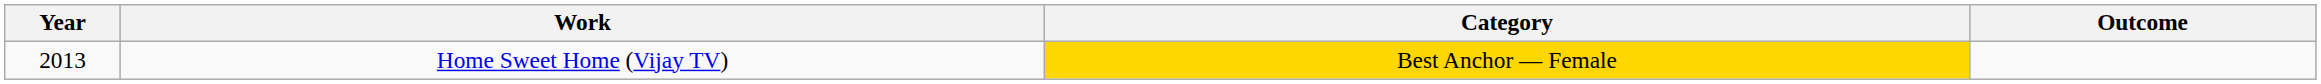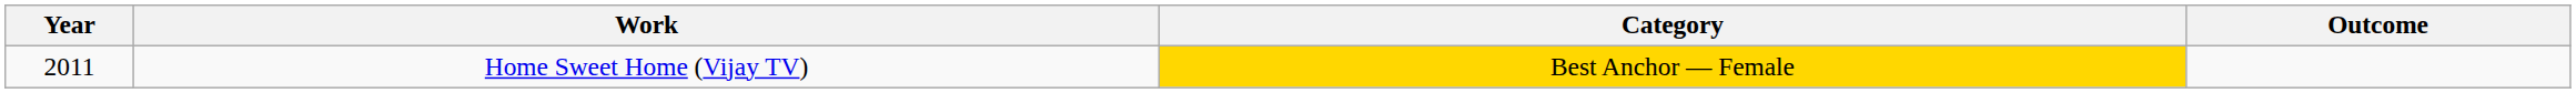 <table class="wikitable" style="width:100%;">
 <tr>
 <th width=5%>Year</th>
 <th width=40%>Work</th>
 <th style="width:40%;">Category</th>
 <th style="width:15%;">Outcome</th>
 </tr>
 <tr>
-<td style="text-align:center;">2013</td>
+<td style="text-align:center;">2011</td>
 <td style="text-align:center;"><a href='#'>Home Sweet Home</a>  (<a href='#'>Vijay TV</a>)</td>
 <td style="background: gold; text-align:center;">Best Anchor — Female</td>
 <td></td>
 </tr>
 </table>
